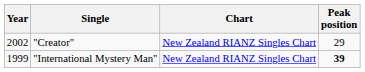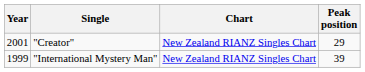 <table class="wikitable">
 <tr>
 <th>Year</th>
 <th>Single</th>
 <th>Chart</th>
 <th>Peak<br>position</th>
 </tr>
 <tr>
-<td>2002</td>
+<td>2001</td>
 <td>"Creator"</td>
 <td><a href='#'>New Zealand RIANZ Singles Chart</a></td>
 <td align="center">29</td>
 </tr>
 <tr>
 <td>1999</td>
 <td>"International Mystery Man"</td>
 <td><a href='#'>New Zealand RIANZ Singles Chart</a></td>
-<td style="text-align:center"><strong>39</strong></td>
+<td style="text-align:center">39</td>
 </tr>
 </table>
